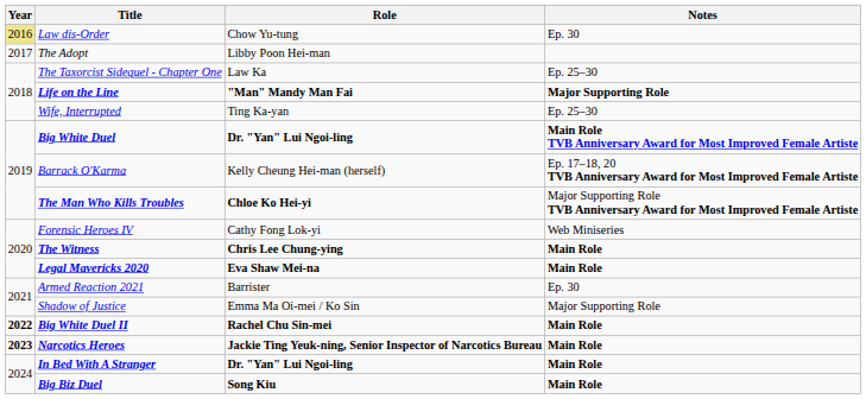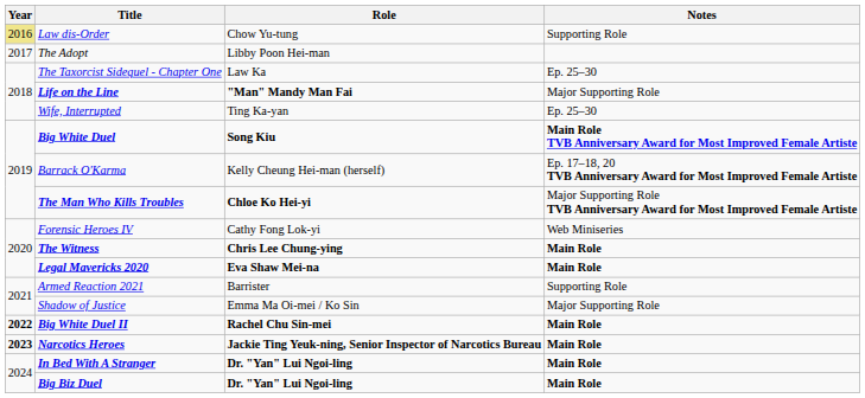 <table class="wikitable plainrowheaders sortable">
 <tr>
 <th scope="col">Year</th>
 <th scope="col">Title</th>
 <th scope="col">Role</th>
 <th scope="col" class="unsortable">Notes</th>
 </tr>
 <tr>
 <td style="background: khaki;">2016</td>
 <td><em><a href='#'>Law dis-Order</a></em></td>
 <td>Chow Yu-tung</td>
-<td>Ep. 30</td>
+<td>Supporting Role</td>
 </tr>
 <tr>
 <td>2017</td>
 <td><em>The Adopt</em></td>
 <td>Libby Poon Hei-man</td>
 <td></td>
 </tr>
 <tr>
 <td rowspan="3">2018</td>
 <td><em><a href='#'>The Taxorcist Sidequel - Chapter One</a></em></td>
 <td>Law Ka</td>
 <td>Ep. 25–30</td>
 </tr>
 <tr>
 <td><strong><em><a href='#'>Life on the Line</a></em></strong></td>
 <td><strong>"Man" Mandy Man Fai </strong></td>
-<td><strong>Major Supporting Role</strong></td>
+<td>Major Supporting Role</td>
 </tr>
 <tr>
 <td><em><a href='#'>Wife, Interrupted</a></em></td>
 <td>Ting Ka-yan</td>
 <td>Ep. 25–30</td>
 </tr>
 <tr>
 <td rowspan="3">2019</td>
 <td><strong><em><a href='#'>Big White Duel</a></em></strong></td>
-<td><strong> Dr. "Yan" Lui Ngoi-ling </strong></td>
+<td><strong> Song Kiu </strong></td>
 <td><strong> Main Role </strong><br><strong><a href='#'>TVB Anniversary Award for Most Improved Female Artiste</a> </strong></td>
 </tr>
 <tr>
 <td><em><a href='#'>Barrack O'Karma</a></em></td>
 <td>Kelly Cheung Hei-man (herself)</td>
 <td>Ep. 17–18, 20<br><strong>TVB Anniversary Award for Most Improved Female Artiste </strong></td>
 </tr>
 <tr>
 <td><strong><em><a href='#'>The Man Who Kills Troubles</a></em></strong></td>
 <td><strong> Chloe Ko Hei-yi </strong></td>
 <td>Major Supporting Role<br><strong>TVB Anniversary Award for Most Improved Female Artiste</strong></td>
 </tr>
 <tr>
 <td rowspan="3">2020</td>
 <td><em><a href='#'>Forensic Heroes IV</a></em></td>
 <td>Cathy Fong Lok-yi</td>
 <td>Web Miniseries</td>
 </tr>
 <tr>
 <td><strong><em><a href='#'>The Witness</a></em></strong></td>
 <td><strong> Chris Lee Chung-ying </strong></td>
 <td><strong> Main Role </strong></td>
 </tr>
 <tr>
 <td><strong><em><a href='#'>Legal Mavericks 2020</a></em></strong></td>
 <td><strong> Eva Shaw Mei-na </strong></td>
 <td><strong> Main Role </strong></td>
 </tr>
 <tr>
 <td rowspan="2">2021</td>
 <td><em><a href='#'>Armed Reaction 2021</a></em></td>
 <td>Barrister</td>
-<td>Ep. 30</td>
+<td>Supporting Role</td>
 </tr>
 <tr>
 <td><em><a href='#'>Shadow of Justice</a></em></td>
 <td>Emma Ma Oi-mei / Ko Sin</td>
 <td>Major Supporting Role</td>
 </tr>
 <tr>
 <td><strong>2022</strong></td>
 <td><strong><em><a href='#'>Big White Duel II</a></em></strong></td>
 <td><strong> Rachel Chu Sin-mei </strong></td>
 <td><strong> Main Role </strong></td>
 </tr>
 <tr>
 <td><strong>2023</strong></td>
 <td><strong><em><a href='#'>Narcotics Heroes</a></em></strong></td>
 <td><strong> Jackie Ting Yeuk-ning, Senior Inspector of Narcotics Bureau</strong></td>
 <td><strong> Main Role </strong></td>
 </tr>
 <tr>
 <td rowspan="2">2024</td>
 <td><strong><em><a href='#'>In Bed With A Stranger</a></em></strong></td>
 <td><strong> Dr. "Yan" Lui Ngoi-ling </strong></td>
 <td><strong> Main Role </strong></td>
 </tr>
 <tr>
 <td><strong><em><a href='#'>Big Biz Duel</a></em></strong></td>
-<td><strong> Song Kiu </strong></td>
+<td><strong> Dr. "Yan" Lui Ngoi-ling </strong></td>
 <td><strong> Main Role </strong></td>
 </tr>
 </table>
